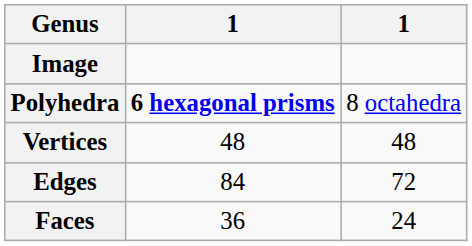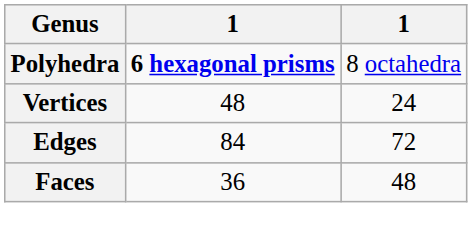 <table class=wikitable>
 <tr>
 <th>Genus</th>
 <th>1</th>
 <th>1</th>
-</tr>
-<tr>
-<th>Image</th>
-<td></td>
-<td></td>
 </tr>
 <tr align=center>
 <th>Polyhedra</th>
 <td><strong>6 <a href='#'>hexagonal prisms</a></strong></td>
 <td>8 <a href='#'>octahedra</a></td>
 </tr>
 <tr align=center>
 <th>Vertices</th>
 <td>48</td>
-<td>48</td>
+<td>24</td>
 </tr>
 <tr align=center>
 <th>Edges</th>
 <td>84</td>
 <td>72</td>
 </tr>
 <tr align=center>
 <th>Faces</th>
 <td>36</td>
-<td>24</td>
+<td>48</td>
 </tr>
 </table>
